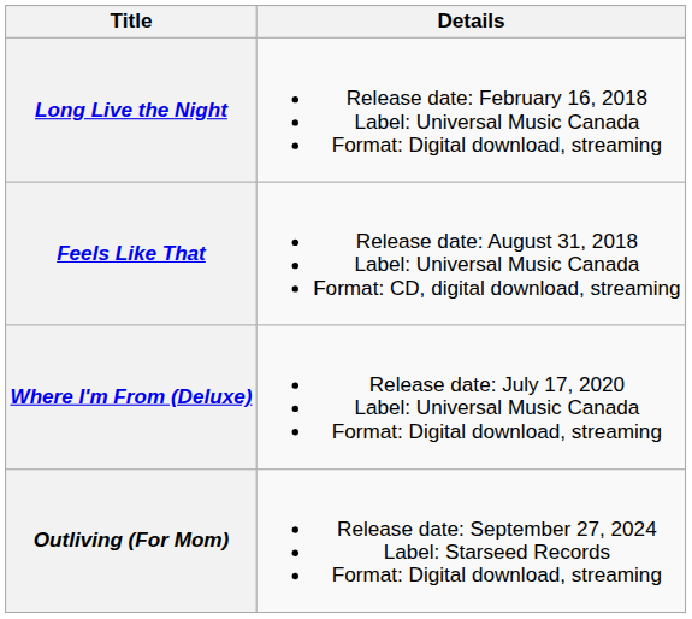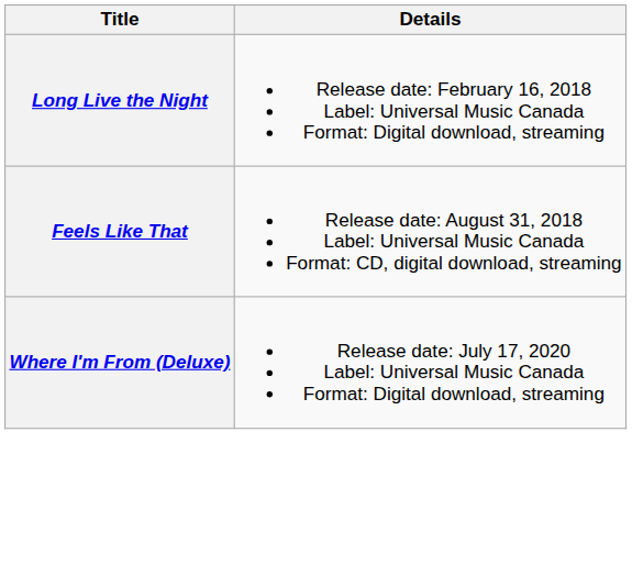 <table class="wikitable plainrowheaders" style="text-align:center;">
 <tr>
 <th scope="col">Title</th>
 <th scope="col">Details</th>
 </tr>
 <tr>
 <th scope="row"><em><a href='#'>Long Live the Night</a></em></th>
 <td><br><ul><li>Release date: February 16, 2018</li><li>Label: Universal Music Canada</li><li>Format: Digital download, streaming</li></ul></td>
 </tr>
 <tr>
 <th scope="row"><em><a href='#'>Feels Like That</a></em></th>
 <td><br><ul><li>Release date: August 31, 2018</li><li>Label: Universal Music Canada</li><li>Format: CD, digital download, streaming</li></ul></td>
 </tr>
 <tr>
 <th scope="row"><em><a href='#'>Where I'm From (Deluxe)</a></em></th>
 <td><br><ul><li>Release date: July 17, 2020</li><li>Label: Universal Music Canada</li><li>Format: Digital download, streaming</li></ul></td>
 </tr>
-<tr>
-<th scope="row"><em>Outliving (For Mom)</em></th>
-<td><br><ul><li>Release date: September 27, 2024</li><li>Label: Starseed Records</li><li>Format: Digital download, streaming</li></ul></td>
-</tr>
 </table>
